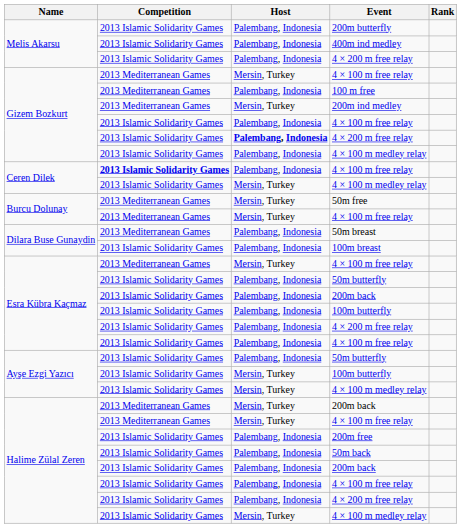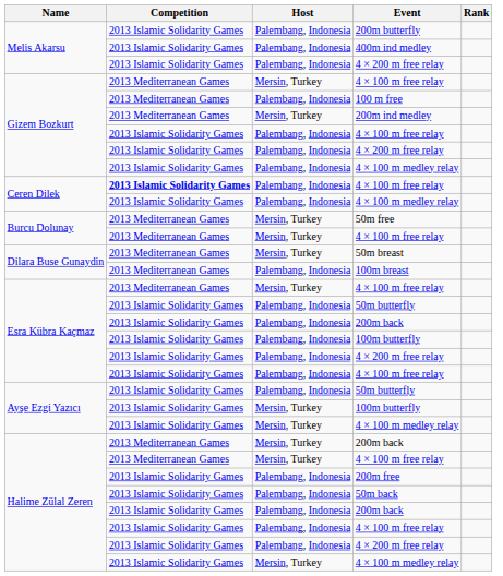 <table class="sortable wikitable">
 <tr>
 <th>Name</th>
 <th>Competition</th>
 <th>Host</th>
 <th>Event</th>
 <th>Rank</th>
 </tr>
 <tr>
 <td rowspan=3><a href='#'>Melis Akarsu</a></td>
 <td><a href='#'>2013 Islamic Solidarity Games</a></td>
 <td><a href='#'>Palembang</a>, <a href='#'>Indonesia</a></td>
 <td><a href='#'>200m butterfly</a></td>
 <td></td>
 </tr>
 <tr>
 <td><a href='#'>2013 Islamic Solidarity Games</a></td>
 <td><a href='#'>Palembang</a>, <a href='#'>Indonesia</a></td>
 <td><a href='#'>400m ind medley</a></td>
 <td></td>
 </tr>
 <tr>
 <td><a href='#'>2013 Islamic Solidarity Games</a></td>
 <td><a href='#'>Palembang</a>, <a href='#'>Indonesia</a></td>
 <td><a href='#'>4 × 200 m free relay</a></td>
 <td></td>
 </tr>
 <tr>
 <td rowspan=6><a href='#'>Gizem Bozkurt</a></td>
 <td><a href='#'>2013 Mediterranean Games</a></td>
 <td><a href='#'>Mersin</a>, Turkey</td>
 <td><a href='#'>4 × 100 m free relay</a></td>
 <td></td>
 </tr>
 <tr>
 <td><a href='#'>2013 Mediterranean Games</a></td>
 <td><a href='#'>Palembang</a>, <a href='#'>Indonesia</a></td>
 <td><a href='#'>100 m free</a></td>
 <td></td>
 </tr>
 <tr>
 <td><a href='#'>2013 Mediterranean Games</a></td>
 <td><a href='#'>Mersin</a>, Turkey</td>
 <td><a href='#'>200m ind medley</a></td>
 <td></td>
 </tr>
 <tr>
 <td><a href='#'>2013 Islamic Solidarity Games</a></td>
 <td><a href='#'>Palembang</a>, <a href='#'>Indonesia</a></td>
 <td><a href='#'>4 × 100 m free relay</a></td>
 <td></td>
 </tr>
 <tr>
 <td><a href='#'>2013 Islamic Solidarity Games</a></td>
-<td><strong><a href='#'>Palembang</a>, <a href='#'>Indonesia</a></strong></td>
+<td><a href='#'>Palembang</a>, <a href='#'>Indonesia</a></td>
 <td><a href='#'>4 × 200 m free relay</a></td>
 <td></td>
 </tr>
 <tr>
 <td><a href='#'>2013 Islamic Solidarity Games</a></td>
 <td><a href='#'>Palembang</a>, <a href='#'>Indonesia</a></td>
 <td><a href='#'>4 × 100 m medley relay</a></td>
 <td></td>
 </tr>
 <tr>
 <td rowspan=2><a href='#'>Ceren Dilek</a></td>
 <td><strong><a href='#'>2013 Islamic Solidarity Games</a></strong></td>
 <td><a href='#'>Palembang</a>, <a href='#'>Indonesia</a></td>
 <td><a href='#'>4 × 100 m free relay</a></td>
 <td></td>
 </tr>
 <tr>
 <td><a href='#'>2013 Islamic Solidarity Games</a></td>
-<td><a href='#'>Mersin</a>, Turkey</td>
+<td><a href='#'>Palembang</a>, <a href='#'>Indonesia</a></td>
 <td><a href='#'>4 × 100 m medley relay</a></td>
 <td></td>
 </tr>
 <tr>
 <td rowspan=2><a href='#'>Burcu Dolunay</a></td>
 <td><a href='#'>2013 Mediterranean Games</a></td>
 <td><a href='#'>Mersin</a>, Turkey</td>
 <td>50m free</td>
 <td></td>
 </tr>
 <tr>
 <td><a href='#'>2013 Mediterranean Games</a></td>
 <td><a href='#'>Mersin</a>, Turkey</td>
 <td><a href='#'>4 × 100 m free relay</a></td>
 <td></td>
 </tr>
 <tr>
 <td rowspan=2><a href='#'>Dilara Buse Gunaydin</a></td>
 <td><a href='#'>2013 Mediterranean Games</a></td>
-<td><a href='#'>Palembang</a>, <a href='#'>Indonesia</a></td>
+<td><a href='#'>Mersin</a>, Turkey</td>
 <td>50m breast</td>
 <td></td>
 </tr>
 <tr>
-<td><a href='#'>2013 Islamic Solidarity Games</a></td>
+<td><a href='#'>2013 Mediterranean Games</a></td>
 <td><a href='#'>Palembang</a>, <a href='#'>Indonesia</a></td>
 <td><a href='#'>100m breast</a></td>
 <td></td>
 </tr>
 <tr>
 <td rowspan=6><a href='#'>Esra Kübra Kaçmaz</a></td>
 <td><a href='#'>2013 Mediterranean Games</a></td>
 <td><a href='#'>Mersin</a>, Turkey</td>
 <td><a href='#'>4 × 100 m free relay</a></td>
 <td></td>
 </tr>
 <tr>
 <td><a href='#'>2013 Islamic Solidarity Games</a></td>
 <td><a href='#'>Palembang</a>, <a href='#'>Indonesia</a></td>
 <td><a href='#'>50m butterfly</a></td>
 <td></td>
 </tr>
 <tr>
 <td><a href='#'>2013 Islamic Solidarity Games</a></td>
 <td><a href='#'>Palembang</a>, <a href='#'>Indonesia</a></td>
 <td><a href='#'>200m back</a></td>
 <td></td>
 </tr>
 <tr>
 <td><a href='#'>2013 Islamic Solidarity Games</a></td>
 <td><a href='#'>Palembang</a>, <a href='#'>Indonesia</a></td>
 <td><a href='#'>100m butterfly</a></td>
 <td></td>
 </tr>
 <tr>
 <td><a href='#'>2013 Islamic Solidarity Games</a></td>
 <td><a href='#'>Palembang</a>, <a href='#'>Indonesia</a></td>
 <td><a href='#'>4 × 200 m free relay</a></td>
 <td></td>
 </tr>
 <tr>
 <td><a href='#'>2013 Islamic Solidarity Games</a></td>
 <td><a href='#'>Palembang</a>, <a href='#'>Indonesia</a></td>
 <td><a href='#'>4 × 100 m free relay</a></td>
 <td></td>
 </tr>
 <tr>
 <td rowspan=3><a href='#'>Ayşe Ezgi Yazıcı</a></td>
 <td><a href='#'>2013 Islamic Solidarity Games</a></td>
 <td><a href='#'>Palembang</a>, <a href='#'>Indonesia</a></td>
 <td><a href='#'>50m butterfly</a></td>
 <td></td>
 </tr>
 <tr>
 <td><a href='#'>2013 Islamic Solidarity Games</a></td>
 <td><a href='#'>Mersin</a>, Turkey</td>
 <td><a href='#'>100m butterfly</a></td>
 <td></td>
 </tr>
 <tr>
 <td><a href='#'>2013 Islamic Solidarity Games</a></td>
 <td><a href='#'>Mersin</a>, Turkey</td>
 <td><a href='#'>4 × 100 m medley relay</a></td>
 <td></td>
 </tr>
 <tr>
 <td rowspan=8><a href='#'>Halime Zülal Zeren</a></td>
 <td><a href='#'>2013 Mediterranean Games</a></td>
 <td><a href='#'>Mersin</a>, Turkey</td>
 <td>200m back</td>
 <td></td>
 </tr>
 <tr>
 <td><a href='#'>2013 Mediterranean Games</a></td>
 <td><a href='#'>Mersin</a>, Turkey</td>
 <td><a href='#'>4 × 100 m free relay</a></td>
 <td></td>
 </tr>
 <tr>
 <td><a href='#'>2013 Islamic Solidarity Games</a></td>
 <td><a href='#'>Palembang</a>, <a href='#'>Indonesia</a></td>
 <td><a href='#'>200m free</a></td>
 <td></td>
 </tr>
 <tr>
 <td><a href='#'>2013 Islamic Solidarity Games</a></td>
 <td><a href='#'>Palembang</a>, <a href='#'>Indonesia</a></td>
 <td><a href='#'>50m back</a></td>
 <td></td>
 </tr>
 <tr>
 <td><a href='#'>2013 Islamic Solidarity Games</a></td>
 <td><a href='#'>Palembang</a>, <a href='#'>Indonesia</a></td>
 <td><a href='#'>200m back</a></td>
 <td></td>
 </tr>
 <tr>
 <td><a href='#'>2013 Islamic Solidarity Games</a></td>
 <td><a href='#'>Palembang</a>, <a href='#'>Indonesia</a></td>
 <td><a href='#'>4 × 100 m free relay</a></td>
 <td></td>
 </tr>
 <tr>
 <td><a href='#'>2013 Islamic Solidarity Games</a></td>
 <td><a href='#'>Palembang</a>, <a href='#'>Indonesia</a></td>
 <td><a href='#'>4 × 200 m free relay</a></td>
 <td></td>
 </tr>
 <tr>
 <td><a href='#'>2013 Islamic Solidarity Games</a></td>
 <td><a href='#'>Mersin</a>, Turkey</td>
 <td><a href='#'>4 × 100 m medley relay</a></td>
 <td></td>
 </tr>
 </table>
